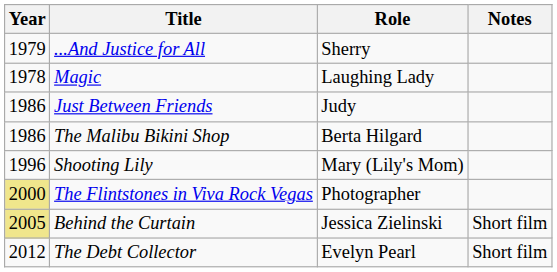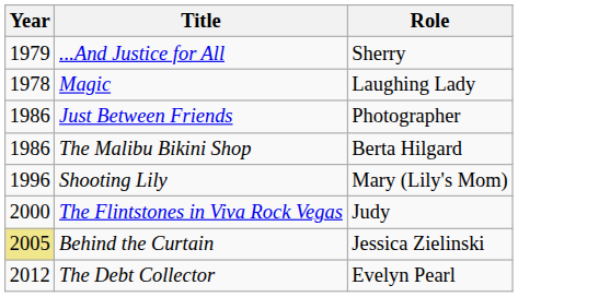 <table class="wikitable sortable">
 <tr>
 <th>Year</th>
 <th>Title</th>
 <th>Role</th>
-<th class="unsortable">Notes</th>
 </tr>
 <tr>
 <td>1979</td>
 <td><em><a href='#'>...And Justice for All</a></em></td>
 <td>Sherry</td>
-<td></td>
 </tr>
 <tr>
 <td>1978</td>
 <td><em><a href='#'>Magic</a></em></td>
 <td>Laughing Lady</td>
-<td></td>
 </tr>
 <tr>
 <td>1986</td>
 <td><em><a href='#'>Just Between Friends</a></em></td>
-<td>Judy</td>
-<td></td>
+<td>Photographer</td>
 </tr>
 <tr>
 <td>1986</td>
 <td><em>The Malibu Bikini Shop</em></td>
 <td>Berta Hilgard</td>
-<td></td>
 </tr>
 <tr>
 <td>1996</td>
 <td><em>Shooting Lily</em></td>
 <td>Mary (Lily's Mom)</td>
-<td></td>
 </tr>
 <tr>
-<td style="background: khaki;">2000</td>
+<td>2000</td>
 <td><em><a href='#'>The Flintstones in Viva Rock Vegas</a></em></td>
-<td>Photographer</td>
-<td></td>
+<td>Judy</td>
 </tr>
 <tr>
 <td style="background: khaki;">2005</td>
 <td><em>Behind the Curtain</em></td>
 <td>Jessica Zielinski</td>
-<td>Short film</td>
 </tr>
 <tr>
 <td>2012</td>
 <td><em>The Debt Collector</em></td>
 <td>Evelyn Pearl</td>
-<td>Short film</td>
 </tr>
 </table>
